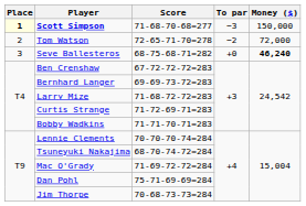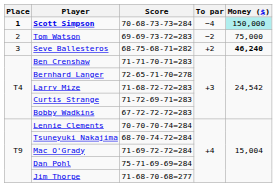 <table class=wikitable>
 <tr>
 <th>Place</th>
 <th>Player</th>
 <th>Score</th>
 <th>To par</th>
 <th>Money (<a href='#'>$</a>)</th>
 </tr>
 <tr>
-<td align=center style="background: lightyellow;"><strong>1</strong></td>
+<td align=center><strong>1</strong></td>
 <td> <strong><a href='#'>Scott Simpson</a></strong></td>
-<td>71-68-70-68=277</td>
-<td align=center>−3</td>
-<td align=center>150,000</td>
+<td>70-68-73-73=284</td>
+<td align=center>−4</td>
+<td align=center style="background: paleturquoise;">150,000</td>
 </tr>
 <tr>
 <td align=center>2</td>
 <td> <a href='#'>Tom Watson</a></td>
-<td>72-65-71-70=278</td>
+<td>69-69-73-72=283</td>
 <td align=center>−2</td>
-<td align=center>72,000</td>
+<td align=center>75,000</td>
 </tr>
 <tr>
 <td align=center>3</td>
 <td> <a href='#'>Seve Ballesteros</a></td>
 <td>68-75-68-71=282</td>
-<td align=center>+0</td>
+<td align=center>+2</td>
 <td align=center><strong>46,240</strong></td>
 </tr>
 <tr>
 <td rowspan=5 align=center>T4</td>
 <td> <a href='#'>Ben Crenshaw</a></td>
-<td>67-72-72-72=283</td>
+<td>71-71-70-71=283</td>
 <td rowspan=5 align=center>+3</td>
 <td rowspan=5 align=center>24,542</td>
 </tr>
 <tr>
 <td> <a href='#'>Bernhard Langer</a></td>
-<td>69-69-73-72=283</td>
+<td>72-65-71-70=278</td>
 </tr>
 <tr>
 <td> <a href='#'>Larry Mize</a></td>
 <td>71-68-72-72=283</td>
 </tr>
 <tr>
 <td> <a href='#'>Curtis Strange</a></td>
 <td>71-72-69-71=283</td>
 </tr>
 <tr>
 <td> <a href='#'>Bobby Wadkins</a></td>
-<td>71-71-70-71=283</td>
+<td>67-72-72-72=283</td>
 </tr>
 <tr>
 <td rowspan=5 align=center>T9</td>
 <td> <a href='#'>Lennie Clements</a></td>
 <td>70-70-70-74=284</td>
 <td rowspan=5 align=center>+4</td>
 <td rowspan=5 align=center>15,004</td>
 </tr>
 <tr>
 <td> <a href='#'>Tsuneyuki Nakajima</a></td>
 <td>68-70-74-72=284</td>
 </tr>
 <tr>
 <td> <a href='#'>Mac O'Grady</a></td>
 <td>71-69-72-72=284</td>
 </tr>
 <tr>
 <td> <a href='#'>Dan Pohl</a></td>
 <td>75-71-69-69=284</td>
 </tr>
 <tr>
 <td> <a href='#'>Jim Thorpe</a></td>
-<td>70-68-73-73=284</td>
+<td>71-68-70-68=277</td>
 </tr>
 </table>
